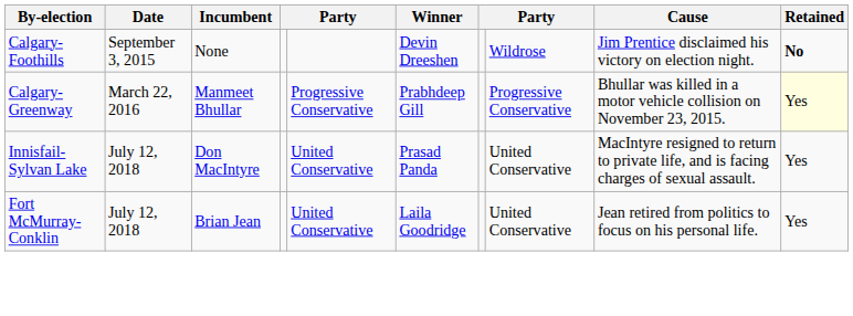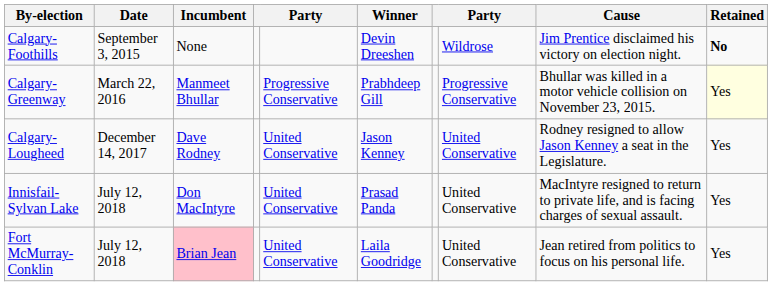 <table class="wikitable">
 <tr>
 <th>By-election</th>
 <th>Date</th>
 <th>Incumbent</th>
 <th colspan=2>Party</th>
 <th>Winner</th>
 <th colspan=2>Party</th>
 <th>Cause</th>
 <th>Retained</th>
 </tr>
 <tr>
 <td><a href='#'>Calgary-Foothills</a></td>
 <td>September 3, 2015</td>
 <td>None</td>
 <td></td>
 <td></td>
 <td><a href='#'>Devin Dreeshen</a></td>
 <td></td>
 <td><a href='#'>Wildrose</a></td>
 <td><a href='#'>Jim Prentice</a> disclaimed his victory on election night.</td>
 <td><strong>No</strong></td>
 </tr>
 <tr>
 <td><a href='#'>Calgary-Greenway</a></td>
 <td>March 22, 2016</td>
 <td><a href='#'>Manmeet Bhullar</a></td>
 <td></td>
 <td><a href='#'>Progressive Conservative</a></td>
 <td><a href='#'>Prabhdeep Gill</a></td>
 <td></td>
 <td><a href='#'>Progressive Conservative</a></td>
 <td>Bhullar was killed in a motor vehicle collision on November 23, 2015.</td>
 <td style="background: lightyellow;">Yes</td>
 </tr>
 <tr>
+<td><a href='#'>Calgary-Lougheed</a></td>
+<td>December 14, 2017</td>
+<td><a href='#'>Dave Rodney</a></td>
+<td></td>
+<td><a href='#'>United Conservative</a></td>
+<td><a href='#'>Jason Kenney</a></td>
+<td></td>
+<td><a href='#'>United Conservative</a></td>
+<td>Rodney resigned to allow <a href='#'>Jason Kenney</a> a seat in the Legislature.</td>
+<td>Yes</td>
+</tr>
+<tr>
 <td><a href='#'>Innisfail-Sylvan Lake</a></td>
 <td>July 12, 2018</td>
 <td><a href='#'>Don MacIntyre</a></td>
 <td></td>
 <td><a href='#'>United Conservative</a></td>
 <td><a href='#'>Prasad Panda</a></td>
 <td></td>
 <td>United Conservative</td>
 <td>MacIntyre resigned to return to private life, and is facing charges of sexual assault.</td>
 <td>Yes</td>
 </tr>
 <tr>
 <td><a href='#'>Fort McMurray-Conklin</a></td>
 <td>July 12, 2018</td>
-<td><a href='#'>Brian Jean</a></td>
+<td style="background: pink;"><a href='#'>Brian Jean</a></td>
 <td></td>
 <td><a href='#'>United Conservative</a></td>
 <td><a href='#'>Laila Goodridge</a></td>
 <td></td>
 <td>United Conservative</td>
 <td>Jean retired from politics to focus on his personal life.</td>
 <td>Yes</td>
 </tr>
 </table>
